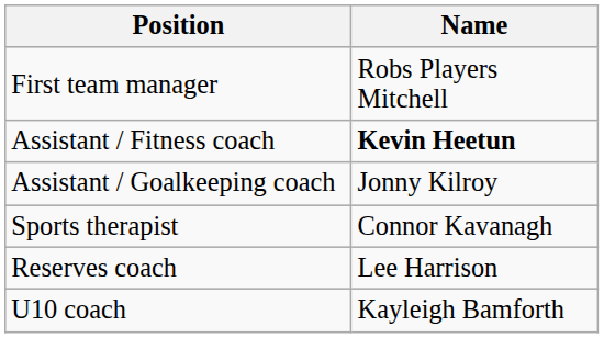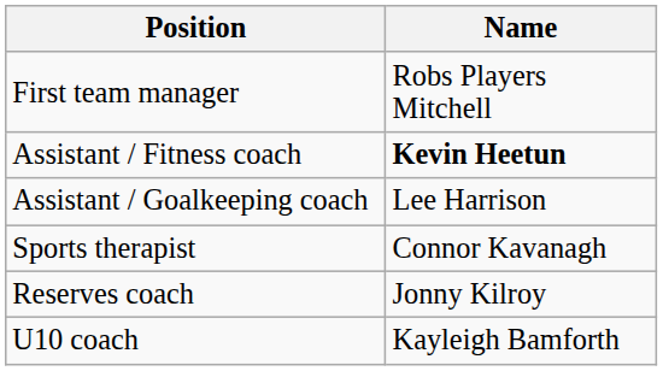 <table class="wikitable" style="text-align:left;">
 <tr>
 <th style="width:200px;">Position</th>
 <th style="width:140px;">Name</th>
 </tr>
 <tr>
 <td>First team manager</td>
 <td>Robs Players Mitchell</td>
 </tr>
 <tr>
 <td>Assistant / Fitness coach</td>
 <td><strong>Kevin Heetun</strong></td>
 </tr>
 <tr>
 <td>Assistant / Goalkeeping coach</td>
-<td>Jonny Kilroy</td>
+<td>Lee Harrison</td>
 </tr>
 <tr>
 <td>Sports therapist</td>
 <td>Connor Kavanagh</td>
 </tr>
 <tr>
 <td>Reserves coach</td>
-<td>Lee Harrison</td>
+<td>Jonny Kilroy</td>
 </tr>
 <tr>
 <td>U10 coach</td>
 <td>Kayleigh Bamforth</td>
 </tr>
 </table>
